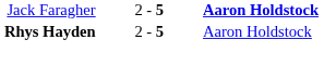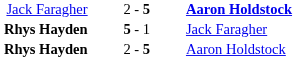 <table style="text-align:center">
 <tr>
 <th width=223></th>
 <th width=100></th>
 <th width=223></th>
 </tr>
 <tr>
 <td align=right><a href='#'>Jack Faragher</a> </td>
 <td>2 - <strong>5</strong></td>
 <td align=left> <strong><a href='#'>Aaron Holdstock</a></strong></td>
 </tr>
 <tr>
 <td align=right><strong>Rhys Hayden</strong> </td>
+<td><strong>5</strong> - 1</td>
+<td align=left> <a href='#'>Jack Faragher</a></td>
+</tr>
+<tr>
+<td align=right><strong>Rhys Hayden</strong> </td>
 <td>2 - <strong>5</strong></td>
 <td align=left> <a href='#'>Aaron Holdstock</a></td>
 </tr>
 </table>
